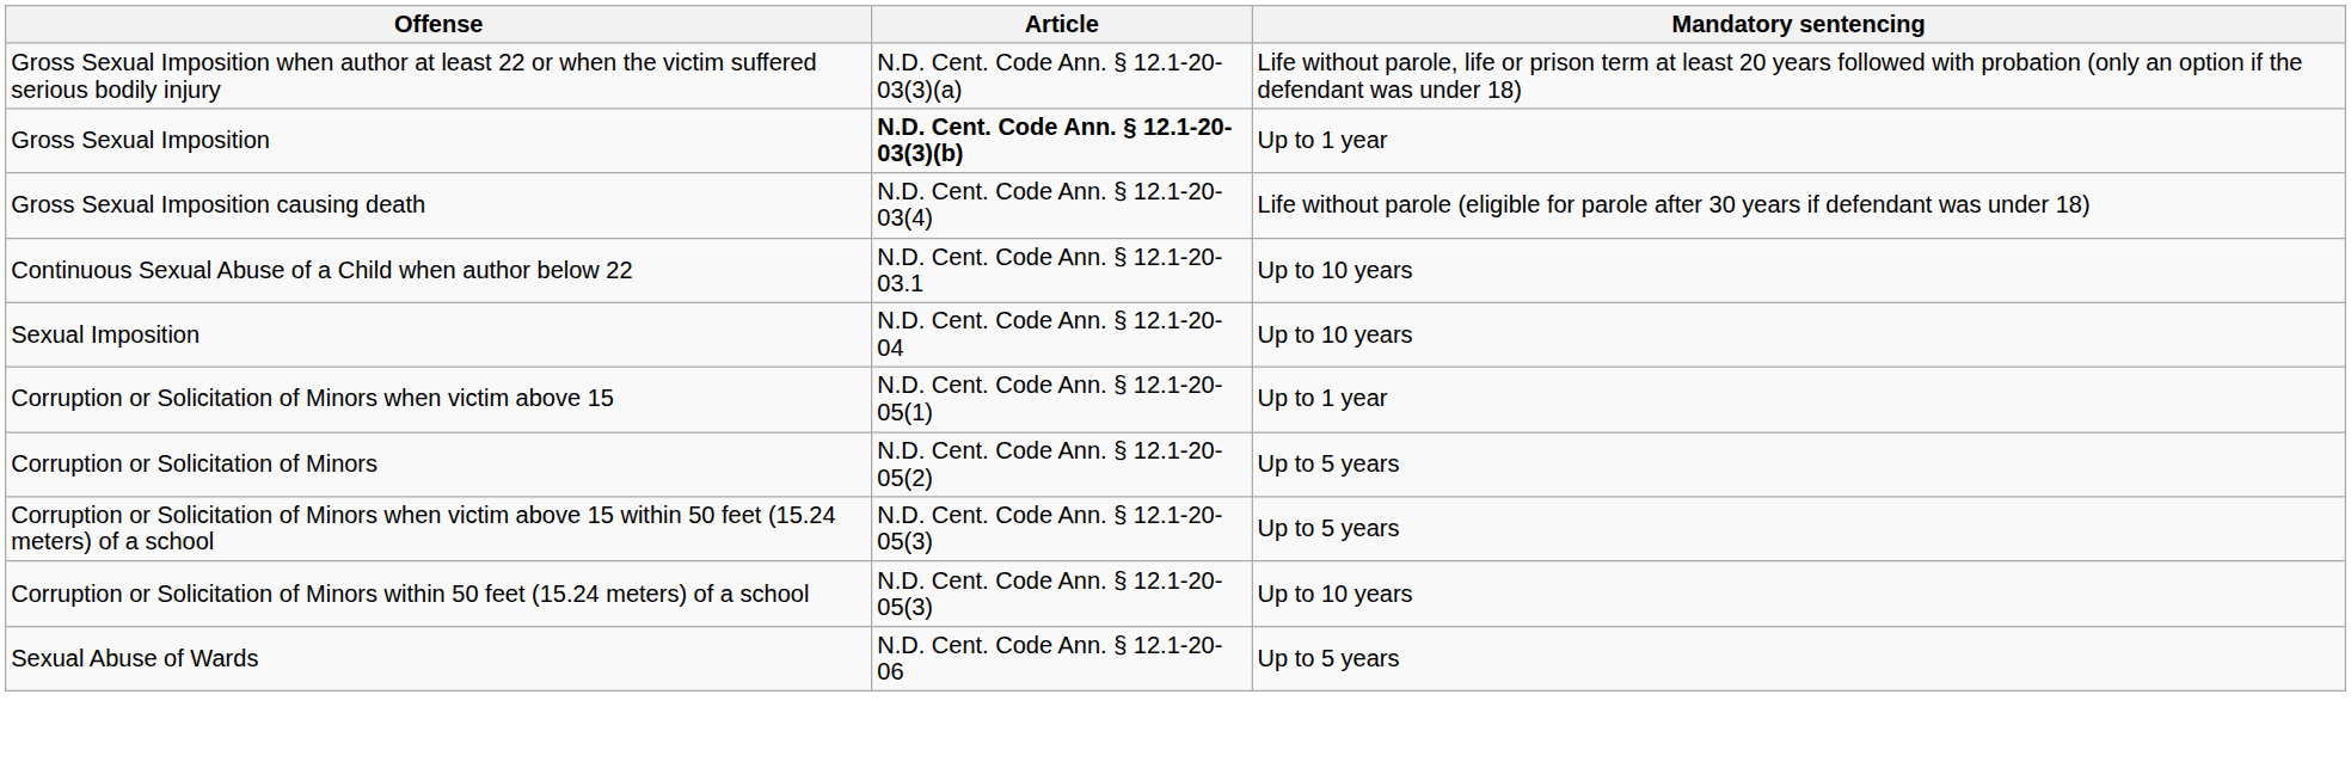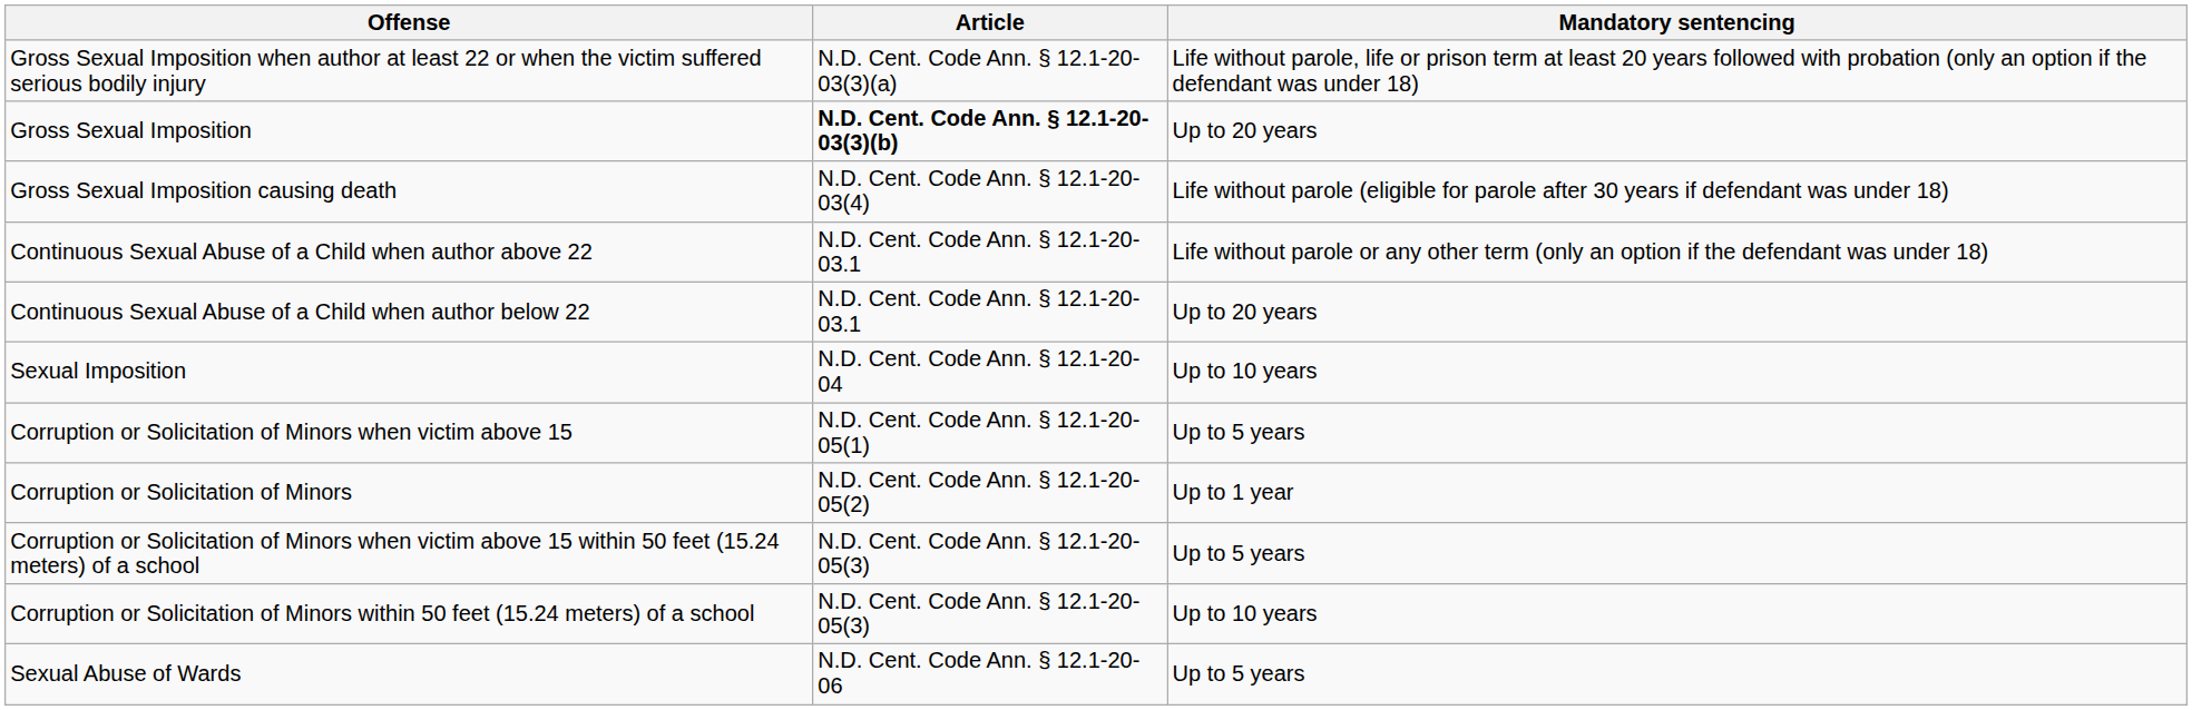 <table class="wikitable">
 <tr>
 <th>Offense</th>
 <th>Article</th>
 <th>Mandatory sentencing</th>
 </tr>
 <tr>
 <td>Gross Sexual Imposition when author at least 22 or when the victim suffered serious bodily injury</td>
 <td>N.D. Cent. Code Ann. § 12.1-20-03(3)(a)</td>
 <td>Life without parole, life or prison term at least 20 years followed with probation (only an option if the defendant was under 18)</td>
 </tr>
 <tr>
 <td>Gross Sexual Imposition</td>
 <td><strong>N.D. Cent. Code Ann. § 12.1-20-03(3)(b)</strong></td>
-<td>Up to 1 year</td>
+<td>Up to 20 years</td>
 </tr>
 <tr>
 <td>Gross Sexual Imposition causing death</td>
 <td>N.D. Cent. Code Ann. § 12.1-20-03(4)</td>
 <td>Life without parole (eligible for parole after 30 years if defendant was under 18)</td>
 </tr>
 <tr>
+<td>Continuous Sexual Abuse of a Child when author above 22</td>
+<td>N.D. Cent. Code Ann. § 12.1-20-03.1</td>
+<td>Life without parole or any other term (only an option if the defendant was under 18)</td>
+</tr>
+<tr>
 <td>Continuous Sexual Abuse of a Child when author below 22</td>
 <td>N.D. Cent. Code Ann. § 12.1-20-03.1</td>
-<td>Up to 10 years</td>
+<td>Up to 20 years</td>
 </tr>
 <tr>
 <td>Sexual Imposition</td>
 <td>N.D. Cent. Code Ann. § 12.1-20-04</td>
 <td>Up to 10 years</td>
 </tr>
 <tr>
 <td>Corruption or Solicitation of Minors when victim above 15</td>
 <td>N.D. Cent. Code Ann. § 12.1-20-05(1)</td>
-<td>Up to 1 year</td>
+<td>Up to 5 years</td>
 </tr>
 <tr>
 <td>Corruption or Solicitation of Minors</td>
 <td>N.D. Cent. Code Ann. § 12.1-20-05(2)</td>
-<td>Up to 5 years</td>
+<td>Up to 1 year</td>
 </tr>
 <tr>
 <td>Corruption or Solicitation of Minors when victim above 15 within 50 feet (15.24 meters) of a school</td>
 <td>N.D. Cent. Code Ann. § 12.1-20-05(3)</td>
 <td>Up to 5 years</td>
 </tr>
 <tr>
 <td>Corruption or Solicitation of Minors within 50 feet (15.24 meters) of a school</td>
 <td>N.D. Cent. Code Ann. § 12.1-20-05(3)</td>
 <td>Up to 10 years</td>
 </tr>
 <tr>
 <td>Sexual Abuse of Wards</td>
 <td>N.D. Cent. Code Ann. § 12.1-20-06</td>
 <td>Up to 5 years</td>
 </tr>
 </table>
